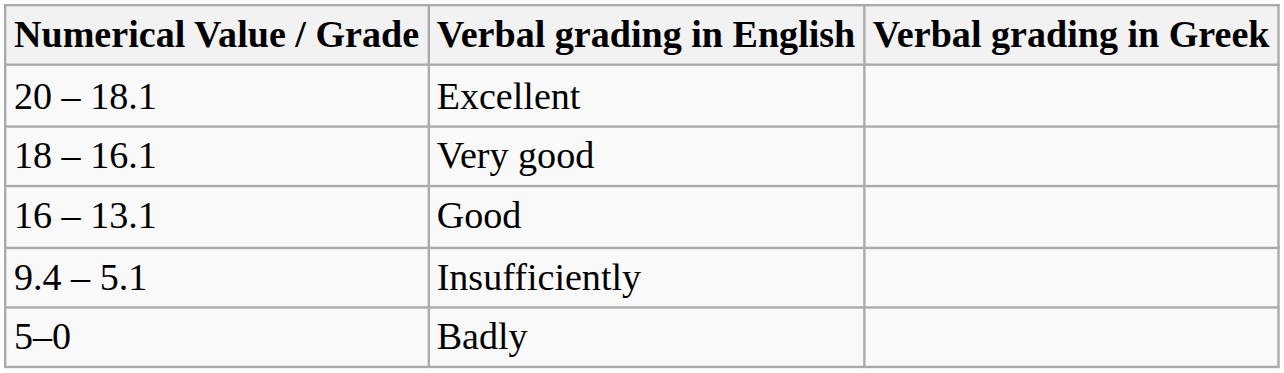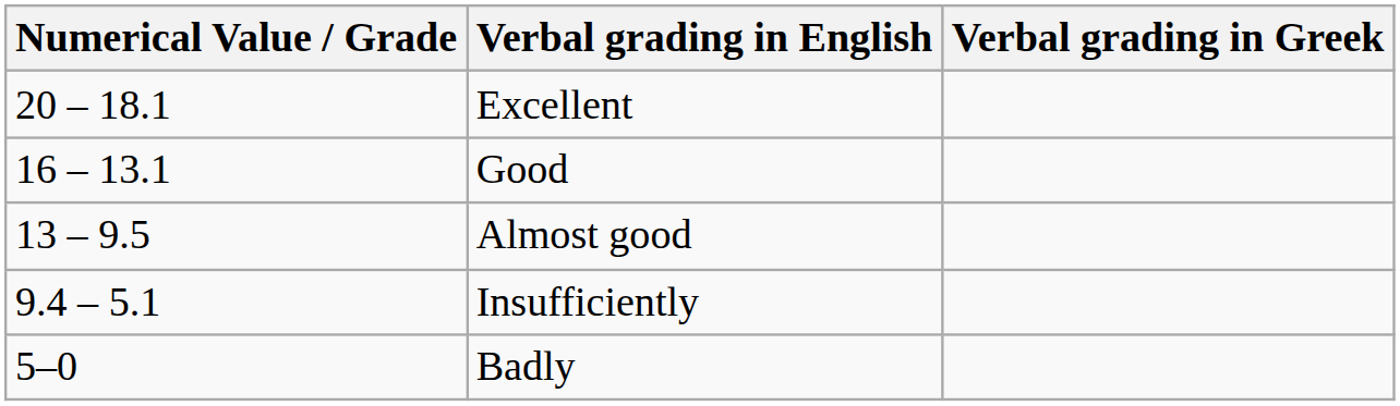 <table class="wikitable">
 <tr>
 <th>Numerical Value / Grade</th>
 <th>Verbal grading in English</th>
 <th>Verbal grading in Greek</th>
 </tr>
 <tr>
 <td>20 – 18.1</td>
 <td>Excellent</td>
 <td></td>
 </tr>
 <tr>
-<td>18 – 16.1</td>
-<td>Very good</td>
+<td>16 – 13.1</td>
+<td>Good</td>
 <td></td>
 </tr>
 <tr>
-<td>16 – 13.1</td>
-<td>Good</td>
+<td>13 – 9.5</td>
+<td>Αlmost good</td>
 <td></td>
 </tr>
 <tr>
 <td>9.4 – 5.1</td>
 <td>Insufficiently</td>
 <td></td>
 </tr>
 <tr>
 <td>5–0</td>
 <td>Badly</td>
 <td></td>
 </tr>
 </table>
